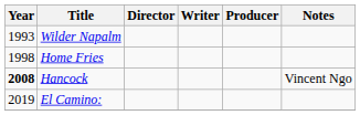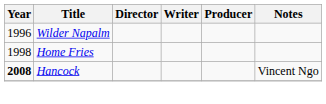 <table class="wikitable">
 <tr>
 <th>Year</th>
 <th>Title</th>
 <th>Director</th>
 <th>Writer</th>
 <th>Producer</th>
 <th>Notes</th>
 </tr>
 <tr>
-<td>1993</td>
+<td>1996</td>
 <td><em><a href='#'>Wilder Napalm</a></em></td>
 <td></td>
 <td></td>
 <td></td>
 <td></td>
 </tr>
 <tr>
 <td>1998</td>
 <td><em><a href='#'>Home Fries</a></em></td>
 <td></td>
 <td></td>
 <td></td>
 <td></td>
 </tr>
 <tr>
 <td><strong>2008</strong></td>
 <td><em><a href='#'>Hancock</a></em></td>
 <td></td>
 <td></td>
 <td></td>
 <td> Vincent Ngo</td>
 </tr>
 <tr>
-<td>2019</td>
-<td><em><a href='#'>El Camino: </a></em></td>
-<td></td>
-<td></td>
-<td></td>
-<td></td>
-</tr>
-<tr>
 </tr>
 </table>
